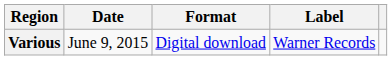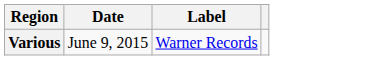 <table class="wikitable plainrowheaders">
 <tr>
 <th scope="col">Region</th>
 <th scope="col">Date</th>
-<th scope="col">Format</th>
 <th scope="col">Label</th>
 <th scope="col"></th>
 </tr>
 <tr>
 <th scope="row">Various</th>
 <td>June 9, 2015</td>
-<td><a href='#'>Digital download</a></td>
 <td><a href='#'>Warner Records</a></td>
 <td align="center"></td>
 </tr>
 </table>
